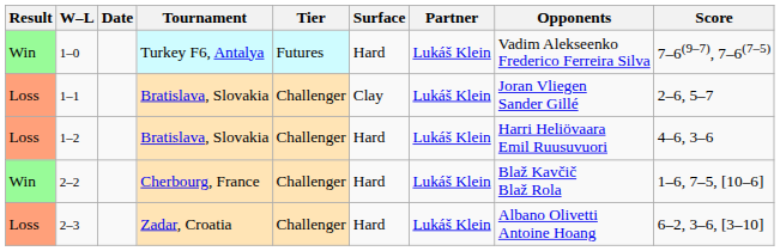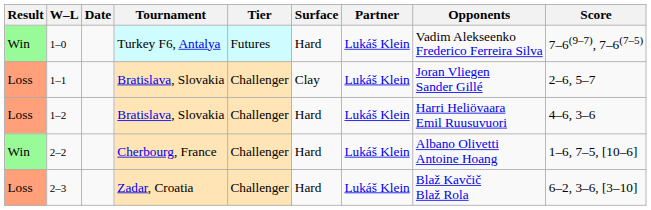 <table class="sortable wikitable">
 <tr>
 <th>Result</th>
 <th class="unsortable">W–L</th>
 <th>Date</th>
 <th>Tournament</th>
 <th>Tier</th>
 <th>Surface</th>
 <th>Partner</th>
 <th>Opponents</th>
 <th class="unsortable">Score</th>
 </tr>
 <tr>
 <td bgcolor=98FB98>Win</td>
 <td><small>1–0</small></td>
 <td></td>
 <td style=background:#cffcff>Turkey F6, <a href='#'>Antalya</a></td>
 <td style=background:#cffcff>Futures</td>
 <td>Hard</td>
 <td> <a href='#'>Lukáš Klein</a></td>
 <td> Vadim Alekseenko <br> <a href='#'>Frederico Ferreira Silva</a></td>
 <td>7–6<sup>(9–7)</sup>, 7–6<sup>(7–5)</sup></td>
 </tr>
 <tr>
 <td bgcolor=FFA07A>Loss</td>
 <td><small>1–1</small></td>
 <td></td>
 <td style=background:moccasin><a href='#'>Bratislava</a>, Slovakia</td>
 <td style=background:moccasin>Challenger</td>
 <td>Clay</td>
 <td> <a href='#'>Lukáš Klein</a></td>
 <td> <a href='#'>Joran Vliegen</a> <br> <a href='#'>Sander Gillé</a></td>
 <td>2–6, 5–7</td>
 </tr>
 <tr>
 <td bgcolor=FFA07A>Loss</td>
 <td><small>1–2</small></td>
 <td></td>
 <td style=background:moccasin><a href='#'>Bratislava</a>, Slovakia</td>
 <td style=background:moccasin>Challenger</td>
 <td>Hard</td>
 <td> <a href='#'>Lukáš Klein</a></td>
 <td> <a href='#'>Harri Heliövaara</a> <br> <a href='#'>Emil Ruusuvuori</a></td>
 <td>4–6, 3–6</td>
 </tr>
 <tr>
 <td bgcolor=98FB98>Win</td>
 <td><small>2–2</small></td>
 <td></td>
 <td style=background:moccasin><a href='#'>Cherbourg</a>, France</td>
 <td style=background:moccasin>Challenger</td>
 <td>Hard</td>
 <td> <a href='#'>Lukáš Klein</a></td>
-<td> <a href='#'>Blaž Kavčič</a> <br> <a href='#'>Blaž Rola</a></td>
+<td> <a href='#'>Albano Olivetti</a> <br> <a href='#'>Antoine Hoang</a></td>
 <td>1–6, 7–5, [10–6]</td>
 </tr>
 <tr>
 <td bgcolor=FFA07A>Loss</td>
 <td><small>2–3</small></td>
 <td></td>
 <td style=background:moccasin><a href='#'>Zadar</a>, Croatia</td>
 <td style=background:moccasin>Challenger</td>
 <td>Hard</td>
 <td> <a href='#'>Lukáš Klein</a></td>
-<td> <a href='#'>Albano Olivetti</a> <br> <a href='#'>Antoine Hoang</a></td>
+<td> <a href='#'>Blaž Kavčič</a> <br> <a href='#'>Blaž Rola</a></td>
 <td>6–2, 3–6, [3–10]</td>
 </tr>
 </table>
